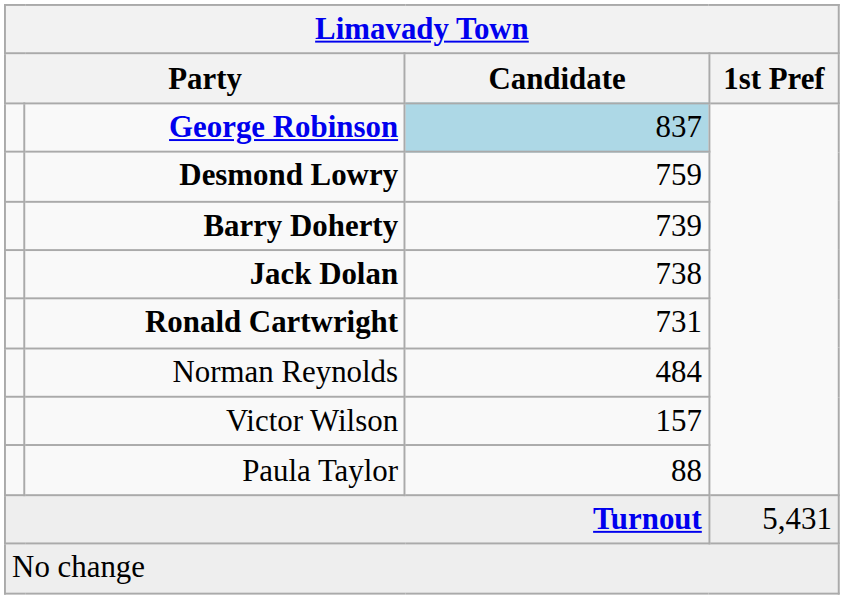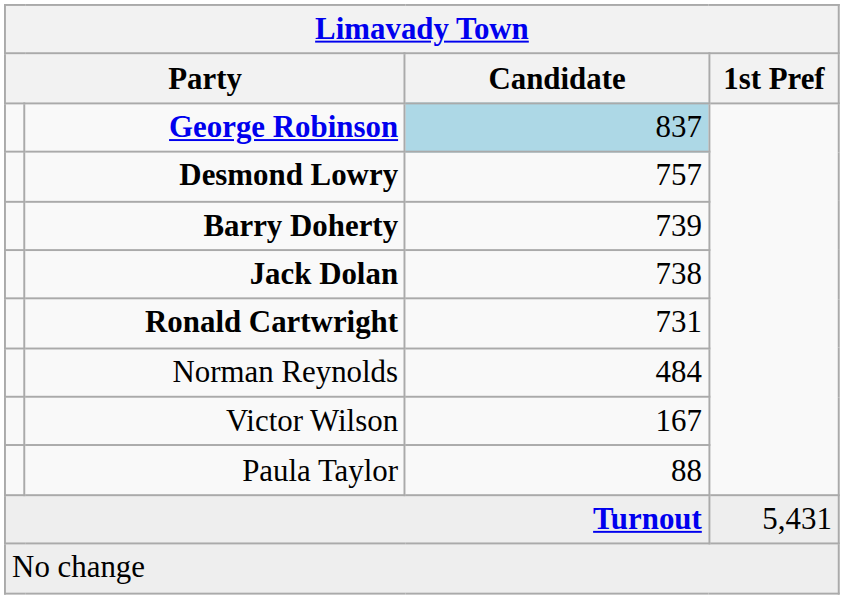 <table class="wikitable">
 <tr>
 <th colspan="4" align="center"><a href='#'>Limavady Town</a></th>
 </tr>
 <tr>
 <th colspan="2" align="center" width=200>Party</th>
 <th width=150>Candidate</th>
 <th width=60>1st Pref</th>
 </tr>
 <tr>
 <td></td>
 <td align="right"><strong><a href='#'>George Robinson</a></strong></td>
 <td align="right" style="background: lightblue;">837</td>
 </tr>
 <tr>
 <td></td>
 <td align="right"><strong>Desmond Lowry</strong></td>
-<td align="right">759</td>
+<td align="right">757</td>
 </tr>
 <tr>
 <td></td>
 <td align="right"><strong>Barry Doherty</strong></td>
 <td align="right">739</td>
 </tr>
 <tr>
 <td></td>
 <td align="right"><strong>Jack Dolan</strong></td>
 <td align="right">738</td>
 </tr>
 <tr>
 <td></td>
 <td align="right"><strong>Ronald Cartwright</strong></td>
 <td align="right">731</td>
 </tr>
 <tr>
 <td></td>
 <td align="right">Norman Reynolds</td>
 <td align="right">484</td>
 </tr>
 <tr>
 <td></td>
 <td align="right">Victor Wilson</td>
-<td align="right">157</td>
+<td align="right">167</td>
 </tr>
 <tr>
 <td></td>
 <td align="right">Paula Taylor</td>
 <td align="right">88</td>
 </tr>
 <tr bgcolor="EEEEEE">
 <td colspan=3 align="right"><strong><a href='#'>Turnout</a></strong></td>
 <td align="right">5,431</td>
 </tr>
 <tr>
 <td colspan=4 bgcolor="EEEEEE">No change</td>
 </tr>
 </table>
